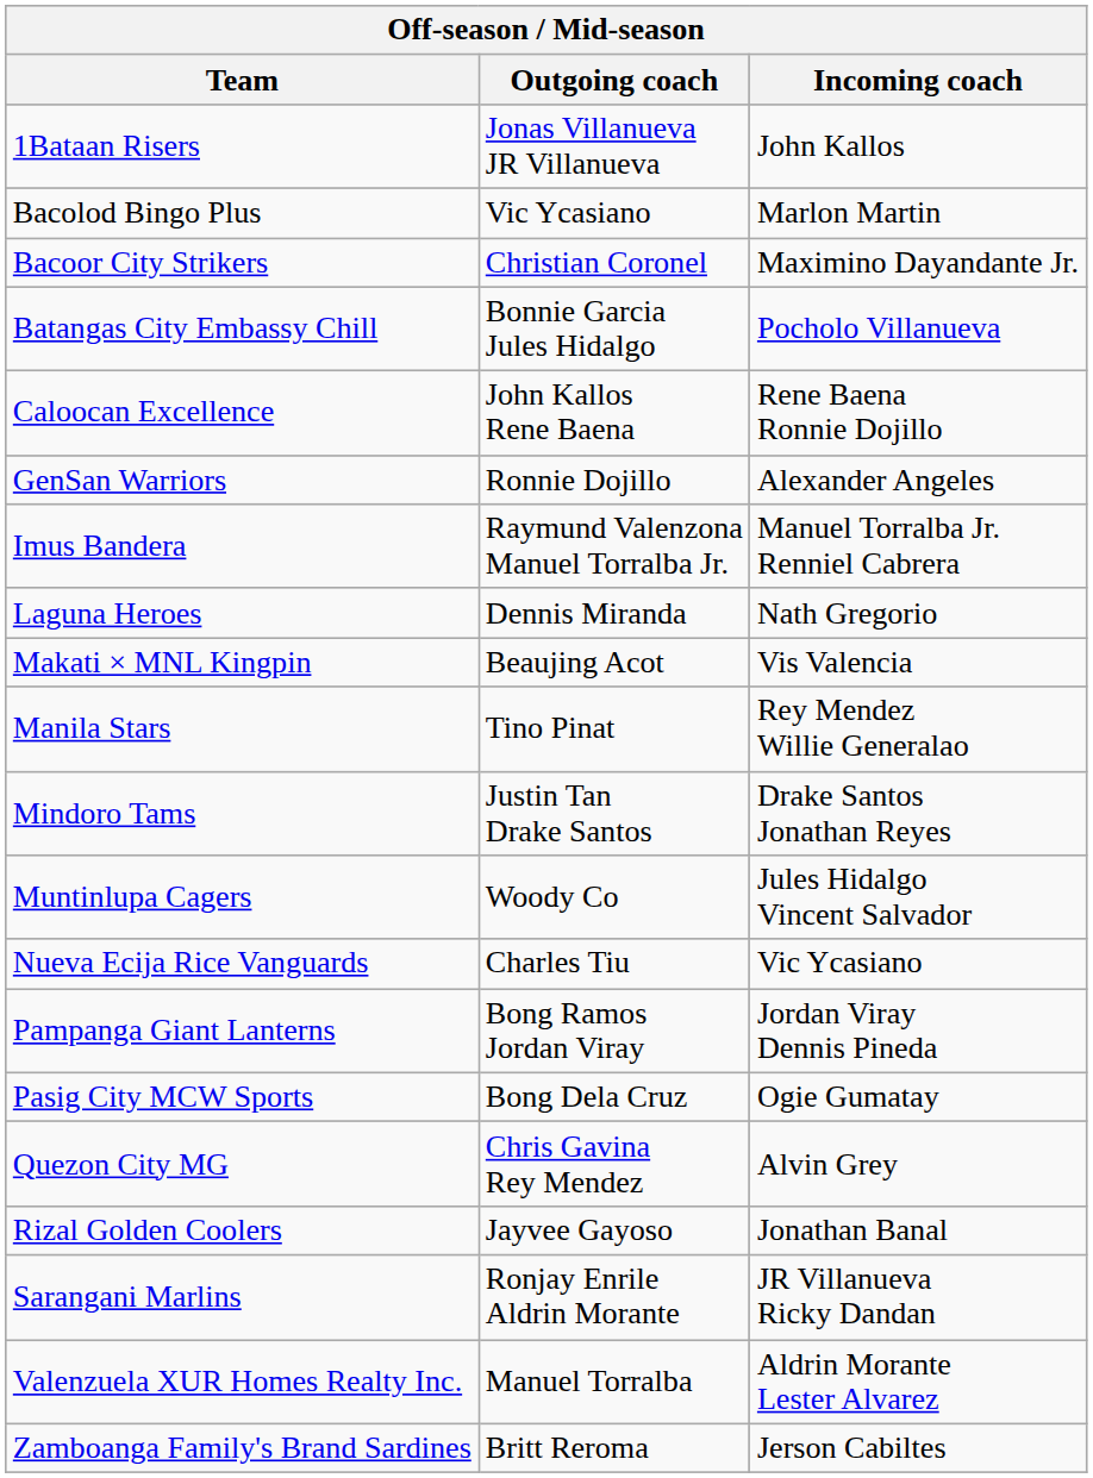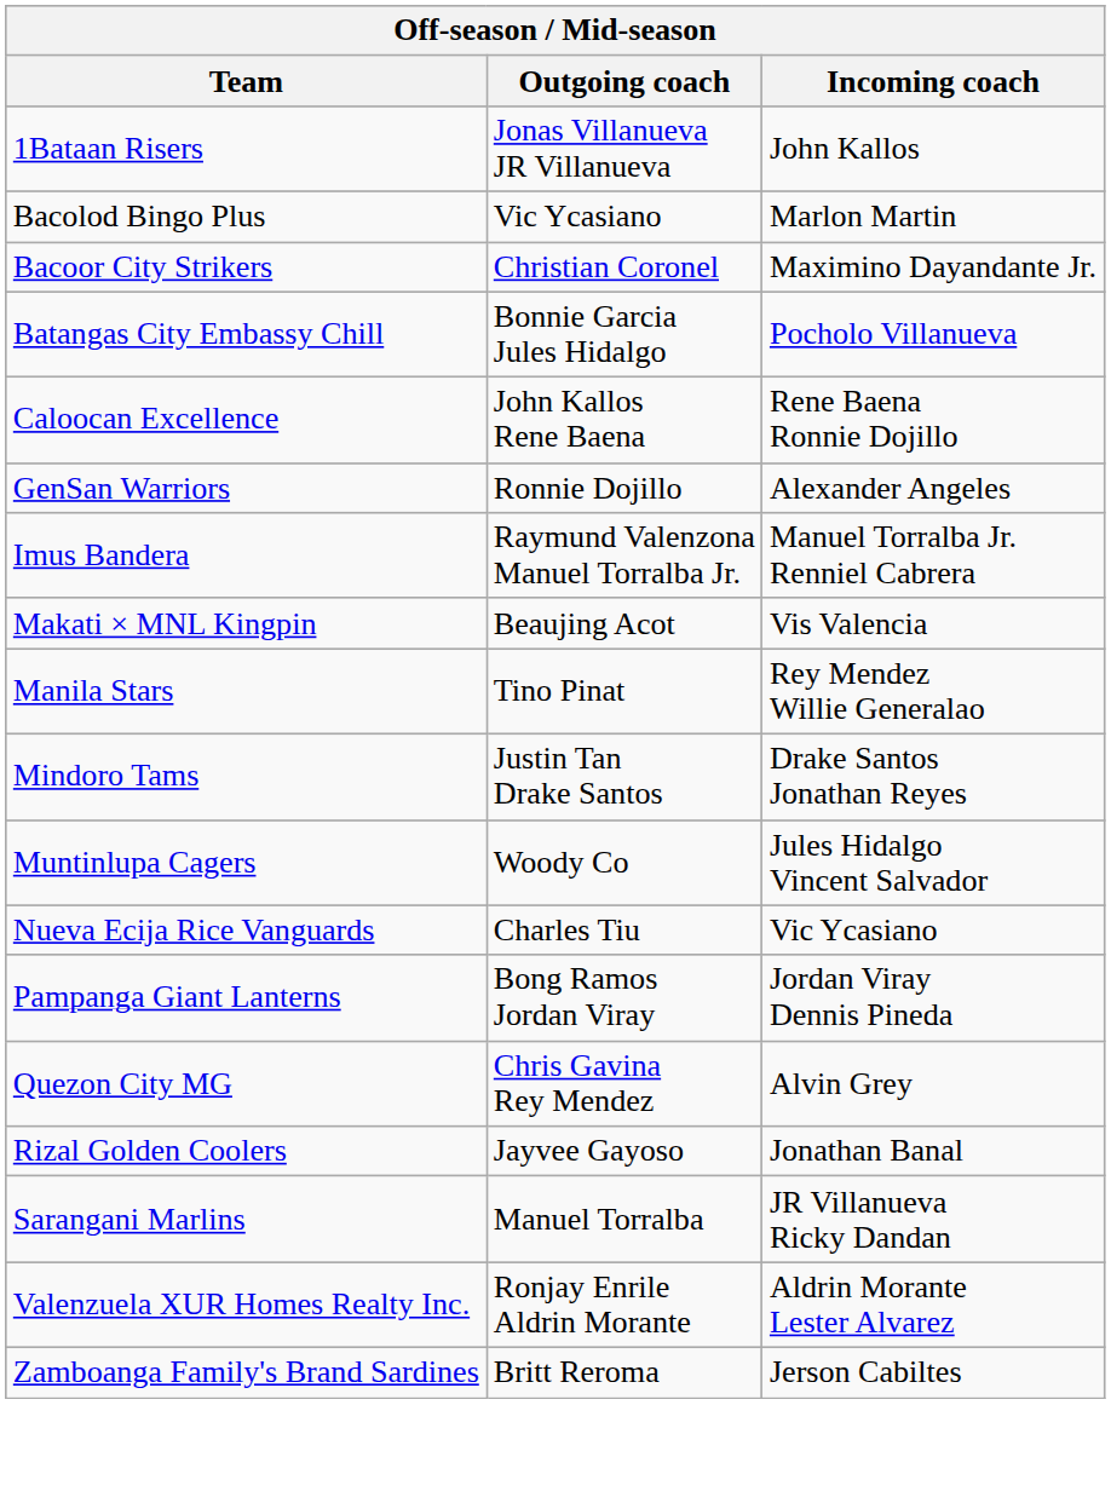 <table class="wikitable">
 <tr>
 <th colspan="3">Off-season / Mid-season</th>
 </tr>
 <tr>
 <th>Team</th>
 <th>Outgoing coach</th>
 <th>Incoming coach</th>
 </tr>
 <tr>
 <td><a href='#'>1Bataan Risers</a></td>
 <td><a href='#'>Jonas Villanueva</a> <br> JR Villanueva</td>
 <td>John Kallos</td>
 </tr>
 <tr>
 <td>Bacolod Bingo Plus</td>
 <td>Vic Ycasiano</td>
 <td>Marlon Martin</td>
 </tr>
 <tr>
 <td><a href='#'>Bacoor City Strikers</a></td>
 <td><a href='#'>Christian Coronel</a></td>
 <td>Maximino Dayandante Jr.</td>
 </tr>
 <tr>
 <td><a href='#'>Batangas City Embassy Chill</a></td>
 <td>Bonnie Garcia <br> Jules Hidalgo</td>
 <td><a href='#'>Pocholo Villanueva</a></td>
 </tr>
 <tr>
 <td><a href='#'>Caloocan Excellence</a></td>
 <td>John Kallos <br> Rene Baena</td>
 <td>Rene Baena <br> Ronnie Dojillo</td>
 </tr>
 <tr>
 <td><a href='#'>GenSan Warriors</a></td>
 <td>Ronnie Dojillo</td>
 <td>Alexander Angeles</td>
 </tr>
 <tr>
 <td><a href='#'>Imus Bandera</a></td>
 <td>Raymund Valenzona <br> Manuel Torralba Jr.</td>
 <td>Manuel Torralba Jr. <br> Renniel Cabrera</td>
 </tr>
 <tr>
-<td><a href='#'>Laguna Heroes</a></td>
-<td>Dennis Miranda</td>
-<td>Nath Gregorio</td>
-</tr>
-<tr>
 <td><a href='#'>Makati × MNL Kingpin</a></td>
 <td>Beaujing Acot</td>
 <td>Vis Valencia</td>
 </tr>
 <tr>
 <td><a href='#'>Manila Stars</a></td>
 <td>Tino Pinat</td>
 <td>Rey Mendez <br> Willie Generalao</td>
 </tr>
 <tr>
 <td><a href='#'>Mindoro Tams</a></td>
 <td>Justin Tan <br> Drake Santos</td>
 <td>Drake Santos <br> Jonathan Reyes</td>
 </tr>
 <tr>
 <td><a href='#'>Muntinlupa Cagers</a></td>
 <td>Woody Co</td>
 <td>Jules Hidalgo <br> Vincent Salvador</td>
 </tr>
 <tr>
 <td><a href='#'>Nueva Ecija Rice Vanguards</a></td>
 <td>Charles Tiu</td>
 <td>Vic Ycasiano</td>
 </tr>
 <tr>
 <td><a href='#'>Pampanga Giant Lanterns</a></td>
 <td>Bong Ramos <br> Jordan Viray</td>
 <td>Jordan Viray <br> Dennis Pineda</td>
 </tr>
 <tr>
-<td><a href='#'>Pasig City MCW Sports</a></td>
-<td>Bong Dela Cruz</td>
-<td>Ogie Gumatay</td>
-</tr>
-<tr>
 <td><a href='#'>Quezon City MG</a></td>
 <td><a href='#'>Chris Gavina</a> <br> Rey Mendez</td>
 <td>Alvin Grey</td>
 </tr>
 <tr>
 <td><a href='#'>Rizal Golden Coolers</a></td>
 <td>Jayvee Gayoso</td>
 <td>Jonathan Banal</td>
 </tr>
 <tr>
 <td><a href='#'>Sarangani Marlins</a></td>
-<td>Ronjay Enrile <br> Aldrin Morante</td>
+<td>Manuel Torralba</td>
 <td>JR Villanueva <br> Ricky Dandan</td>
 </tr>
 <tr>
 <td><a href='#'>Valenzuela XUR Homes Realty Inc.</a></td>
-<td>Manuel Torralba</td>
+<td>Ronjay Enrile <br> Aldrin Morante</td>
 <td>Aldrin Morante <br> <a href='#'>Lester Alvarez</a></td>
 </tr>
 <tr>
 <td><a href='#'>Zamboanga Family's Brand Sardines</a></td>
 <td>Britt Reroma</td>
 <td>Jerson Cabiltes</td>
 </tr>
 </table>
